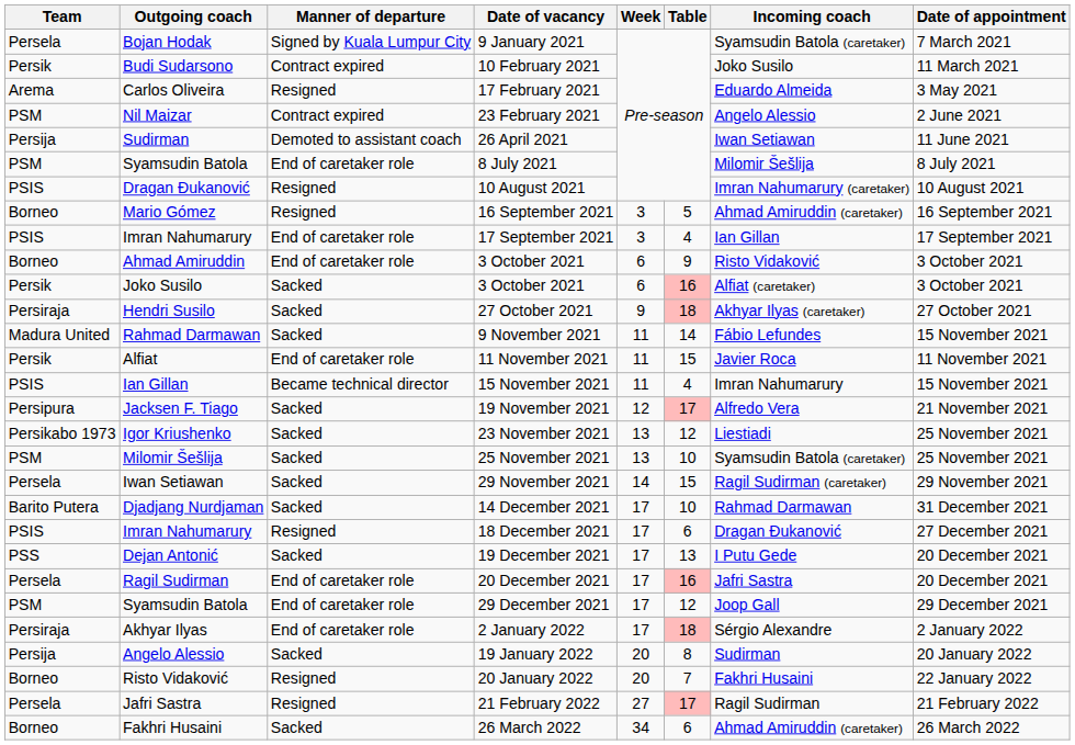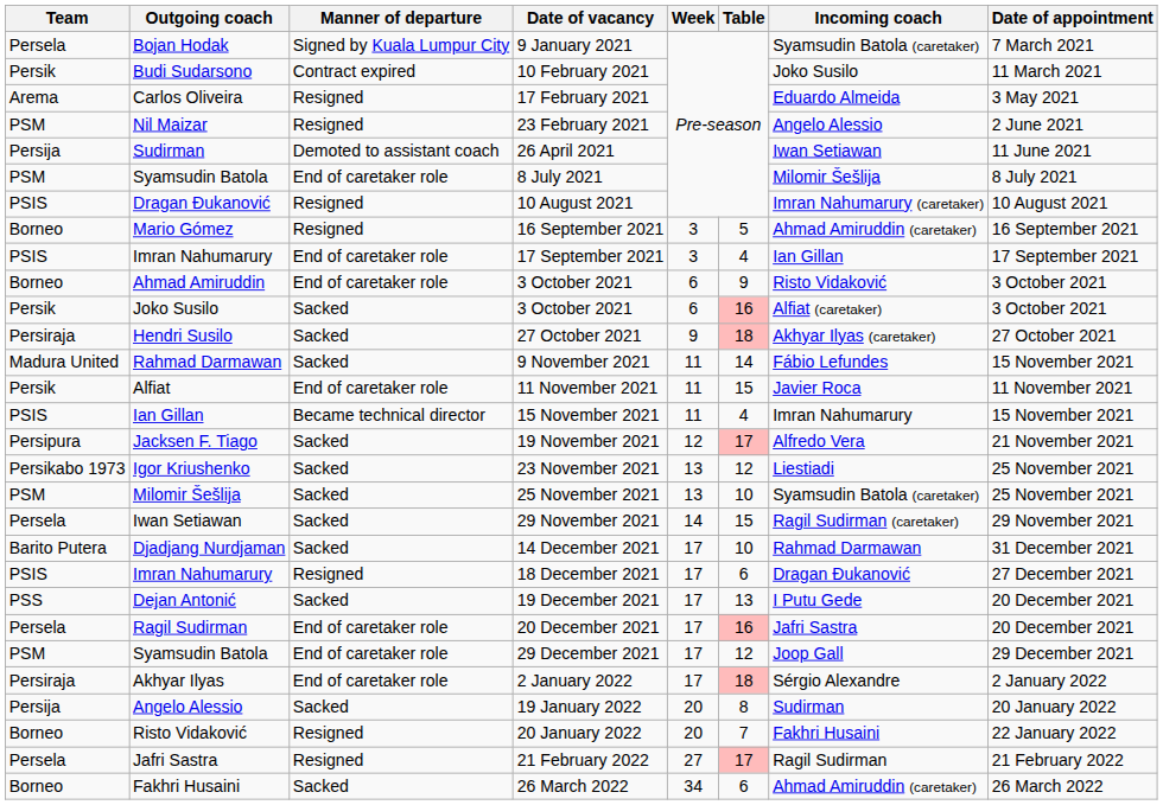 <table class="wikitable sortable">
 <tr>
 <th>Team</th>
 <th>Outgoing coach</th>
 <th>Manner of departure</th>
 <th>Date of vacancy</th>
 <th>Week</th>
 <th>Table</th>
 <th>Incoming coach</th>
 <th>Date of appointment</th>
 </tr>
 <tr>
 <td>Persela</td>
 <td> <a href='#'>Bojan Hodak</a></td>
 <td>Signed by <a href='#'>Kuala Lumpur City</a></td>
 <td>9 January 2021</td>
 <td colspan="2" rowspan="7" style="text-align: center;"><em>Pre-season</em></td>
 <td> Syamsudin Batola <small>(caretaker)</small></td>
 <td>7 March 2021</td>
 </tr>
 <tr>
 <td>Persik</td>
 <td> <a href='#'>Budi Sudarsono</a></td>
 <td>Contract expired</td>
 <td>10 February 2021</td>
 <td> Joko Susilo</td>
 <td>11 March 2021</td>
 </tr>
 <tr>
 <td>Arema</td>
 <td> Carlos Oliveira</td>
 <td>Resigned</td>
 <td>17 February 2021</td>
 <td> <a href='#'>Eduardo Almeida</a></td>
 <td>3 May 2021</td>
 </tr>
 <tr>
 <td>PSM</td>
 <td> <a href='#'>Nil Maizar</a></td>
-<td>Contract expired</td>
+<td>Resigned</td>
 <td>23 February 2021</td>
 <td> <a href='#'>Angelo Alessio</a></td>
 <td>2 June 2021</td>
 </tr>
 <tr>
 <td>Persija</td>
 <td> <a href='#'>Sudirman</a></td>
 <td>Demoted to assistant coach</td>
 <td>26 April 2021</td>
 <td> <a href='#'>Iwan Setiawan</a></td>
 <td>11 June 2021</td>
 </tr>
 <tr>
 <td>PSM</td>
 <td> Syamsudin Batola</td>
 <td>End of caretaker role</td>
 <td>8 July 2021</td>
 <td> <a href='#'>Milomir Šešlija</a></td>
 <td>8 July 2021</td>
 </tr>
 <tr>
 <td>PSIS</td>
 <td> <a href='#'>Dragan Đukanović</a></td>
 <td>Resigned</td>
 <td>10 August 2021</td>
 <td> <a href='#'>Imran Nahumarury</a> <small>(caretaker)</small></td>
 <td>10 August 2021</td>
 </tr>
 <tr>
 <td>Borneo</td>
 <td> <a href='#'>Mario Gómez</a></td>
 <td>Resigned</td>
 <td>16 September 2021</td>
 <td style="text-align: center;">3</td>
 <td style="text-align: center;">5</td>
 <td> <a href='#'>Ahmad Amiruddin</a> <small>(caretaker)</small></td>
 <td>16 September 2021</td>
 </tr>
 <tr>
 <td>PSIS</td>
 <td> Imran Nahumarury</td>
 <td>End of caretaker role</td>
 <td>17 September 2021</td>
 <td style="text-align: center;">3</td>
 <td style="text-align: center;">4</td>
 <td> <a href='#'>Ian Gillan</a></td>
 <td>17 September 2021</td>
 </tr>
 <tr>
 <td>Borneo</td>
 <td> <a href='#'>Ahmad Amiruddin</a></td>
 <td>End of caretaker role</td>
 <td>3 October 2021</td>
 <td style="text-align: center;">6</td>
 <td style="text-align: center;">9</td>
 <td> <a href='#'>Risto Vidaković</a></td>
 <td>3 October 2021</td>
 </tr>
 <tr>
 <td>Persik</td>
 <td> Joko Susilo</td>
 <td>Sacked</td>
 <td>3 October 2021</td>
 <td style="text-align: center;">6</td>
 <td align="center" style="background-color: #FFBBBB;">16</td>
 <td> <a href='#'>Alfiat</a> <small>(caretaker)</small></td>
 <td>3 October 2021</td>
 </tr>
 <tr>
 <td>Persiraja</td>
 <td> <a href='#'>Hendri Susilo</a></td>
 <td>Sacked</td>
 <td>27 October 2021</td>
 <td style="text-align: center;">9</td>
 <td align="center" style="background-color: #FFBBBB;">18</td>
 <td> <a href='#'>Akhyar Ilyas</a> <small>(caretaker)</small></td>
 <td>27 October 2021</td>
 </tr>
 <tr>
 <td>Madura United</td>
 <td> <a href='#'>Rahmad Darmawan</a></td>
 <td>Sacked</td>
 <td>9 November 2021</td>
 <td style="text-align: center;">11</td>
 <td style="text-align: center;">14</td>
 <td> <a href='#'>Fábio Lefundes</a></td>
 <td>15 November 2021</td>
 </tr>
 <tr>
 <td>Persik</td>
 <td> Alfiat</td>
 <td>End of caretaker role</td>
 <td>11 November 2021</td>
 <td style="text-align: center;">11</td>
 <td align="center">15</td>
 <td> <a href='#'>Javier Roca</a></td>
 <td>11 November 2021</td>
 </tr>
 <tr>
 <td>PSIS</td>
 <td> <a href='#'>Ian Gillan</a></td>
 <td>Became technical director</td>
 <td>15 November 2021</td>
 <td style="text-align: center;">11</td>
 <td align="center">4</td>
 <td> Imran Nahumarury</td>
 <td>15 November 2021</td>
 </tr>
 <tr>
 <td>Persipura</td>
 <td> <a href='#'>Jacksen F. Tiago</a></td>
 <td>Sacked</td>
 <td>19 November 2021</td>
 <td style="text-align: center;">12</td>
 <td align="center" style="background-color: #FFBBBB;">17</td>
 <td> <a href='#'>Alfredo Vera</a></td>
 <td>21 November 2021</td>
 </tr>
 <tr>
 <td>Persikabo 1973</td>
 <td> <a href='#'>Igor Kriushenko</a></td>
 <td>Sacked</td>
 <td>23 November 2021</td>
 <td style="text-align: center;">13</td>
 <td align="center">12</td>
 <td> <a href='#'>Liestiadi</a></td>
 <td>25 November 2021</td>
 </tr>
 <tr>
 <td>PSM</td>
 <td> <a href='#'>Milomir Šešlija</a></td>
 <td>Sacked</td>
 <td>25 November 2021</td>
 <td style="text-align: center;">13</td>
 <td align="center">10</td>
 <td> Syamsudin Batola <small>(caretaker)</small></td>
 <td>25 November 2021</td>
 </tr>
 <tr>
 <td>Persela</td>
 <td> Iwan Setiawan</td>
 <td>Sacked</td>
 <td>29 November 2021</td>
 <td style="text-align: center;">14</td>
 <td align="center">15</td>
 <td> <a href='#'>Ragil Sudirman</a> <small>(caretaker)</small></td>
 <td>29 November 2021</td>
 </tr>
 <tr>
 <td>Barito Putera</td>
 <td> <a href='#'>Djadjang Nurdjaman</a></td>
 <td>Sacked</td>
 <td>14 December 2021</td>
 <td style="text-align: center;">17</td>
 <td align="center">10</td>
 <td> <a href='#'>Rahmad Darmawan</a></td>
 <td>31 December 2021</td>
 </tr>
 <tr>
 <td>PSIS</td>
 <td> <a href='#'>Imran Nahumarury</a></td>
 <td>Resigned</td>
 <td>18 December 2021</td>
 <td style="text-align: center;">17</td>
 <td align="center">6</td>
 <td> <a href='#'>Dragan Đukanović</a></td>
 <td>27 December 2021</td>
 </tr>
 <tr>
 <td>PSS</td>
 <td> <a href='#'>Dejan Antonić</a></td>
 <td>Sacked</td>
 <td>19 December 2021</td>
 <td style="text-align: center;">17</td>
 <td align="center">13</td>
 <td> <a href='#'>I Putu Gede</a></td>
 <td>20 December 2021</td>
 </tr>
 <tr>
 <td>Persela</td>
 <td> <a href='#'>Ragil Sudirman</a></td>
 <td>End of caretaker role</td>
 <td>20 December 2021</td>
 <td style="text-align: center;">17</td>
 <td align="center" style="background-color: #FFBBBB;">16</td>
 <td> <a href='#'>Jafri Sastra</a></td>
 <td>20 December 2021</td>
 </tr>
 <tr>
 <td>PSM</td>
 <td> Syamsudin Batola</td>
 <td>End of caretaker role</td>
 <td>29 December 2021</td>
 <td style="text-align: center;">17</td>
 <td align="center">12</td>
 <td> <a href='#'>Joop Gall</a></td>
 <td>29 December 2021</td>
 </tr>
 <tr>
 <td>Persiraja</td>
 <td> Akhyar Ilyas</td>
 <td>End of caretaker role</td>
 <td>2 January 2022</td>
 <td style="text-align: center;">17</td>
 <td align="center" style="background-color: #FFBBBB;">18</td>
 <td> Sérgio Alexandre</td>
 <td>2 January 2022</td>
 </tr>
 <tr>
 <td>Persija</td>
 <td> <a href='#'>Angelo Alessio</a></td>
 <td>Sacked</td>
 <td>19 January 2022</td>
 <td style="text-align: center;">20</td>
 <td align="center">8</td>
 <td> <a href='#'>Sudirman</a></td>
 <td>20 January 2022</td>
 </tr>
 <tr>
 <td>Borneo</td>
 <td> Risto Vidaković</td>
 <td>Resigned</td>
 <td>20 January 2022</td>
 <td style="text-align: center;">20</td>
 <td style="text-align: center;">7</td>
 <td> <a href='#'>Fakhri Husaini</a></td>
 <td>22 January 2022</td>
 </tr>
 <tr>
 <td>Persela</td>
 <td> Jafri Sastra</td>
 <td>Resigned</td>
 <td>21 February 2022</td>
 <td style="text-align: center;">27</td>
 <td align="center" style="background-color: #FFBBBB;">17</td>
 <td> Ragil Sudirman</td>
 <td>21 February 2022</td>
 </tr>
 <tr>
 <td>Borneo</td>
 <td> Fakhri Husaini</td>
 <td>Sacked</td>
 <td>26 March 2022</td>
 <td style="text-align: center;">34</td>
 <td style="text-align: center;">6</td>
 <td> <a href='#'>Ahmad Amiruddin</a> <small>(caretaker)</small></td>
 <td>26 March 2022</td>
 </tr>
 </table>
